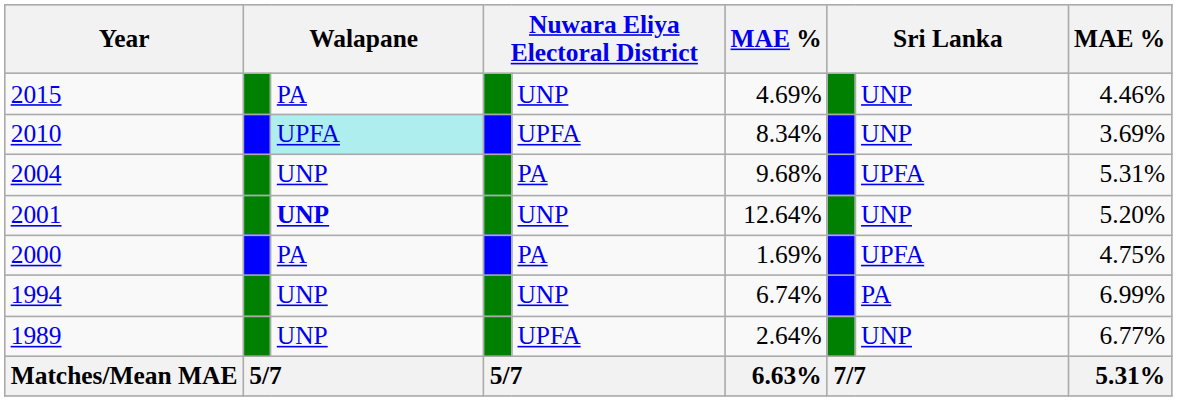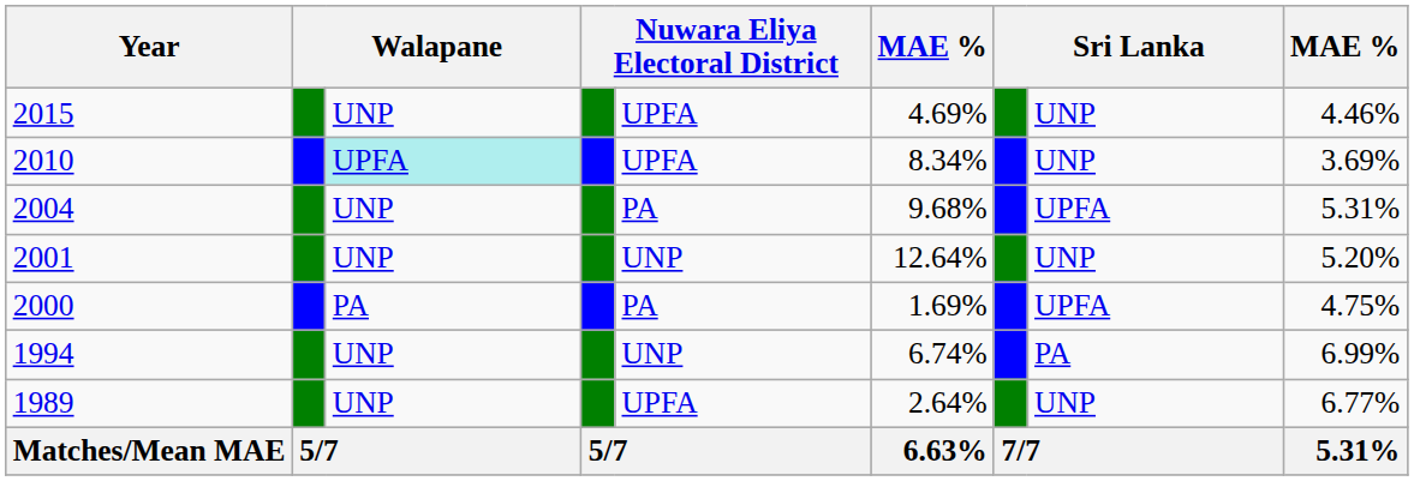 <table class="wikitable">
 <tr>
 <th>Year</th>
 <th colspan="2" width="144px">Walapane</th>
 <th colspan="2" width="144px"><a href='#'>Nuwara Eliya Electoral District</a></th>
 <th><a href='#'>MAE</a> %</th>
 <th colspan="2" width="144px">Sri Lanka</th>
 <th>MAE %</th>
 </tr>
 <tr>
 <td><a href='#'>2015</a></td>
 <td style="background-color:green;" width="10px"></td>
-<td style="text-align:left;"><a href='#'>PA</a></td>
+<td style="text-align:left;"><a href='#'>UNP</a></td>
 <td style="background-color:green;" width="10px"></td>
-<td style="text-align:left;"><a href='#'>UNP</a></td>
+<td style="text-align:left;"><a href='#'>UPFA</a></td>
 <td style="text-align:right;">4.69%</td>
 <td style="background-color:green;" width="10px"></td>
 <td style="text-align:left;"><a href='#'>UNP</a></td>
 <td style="text-align:right;">4.46%</td>
 </tr>
 <tr>
 <td><a href='#'>2010</a></td>
 <td style="background-color:blue;" width="10px"></td>
 <td style="background: paleturquoise; text-align:left;"><a href='#'>UPFA</a></td>
 <td style="background-color:blue;" width="10px"></td>
 <td style="text-align:left;"><a href='#'>UPFA</a></td>
 <td style="text-align:right;">8.34%</td>
 <td style="background-color:blue;" width="10px"></td>
 <td style="text-align:left;"><a href='#'>UNP</a></td>
 <td style="text-align:right;">3.69%</td>
 </tr>
 <tr>
 <td><a href='#'>2004</a></td>
 <td style="background-color:green;" width="10px"></td>
 <td style="text-align:left;"><a href='#'>UNP</a></td>
 <td style="background-color:green;" width="10px"></td>
 <td style="text-align:left;"><a href='#'>PA</a></td>
 <td style="text-align:right;">9.68%</td>
 <td style="background-color:blue;" width="10px"></td>
 <td style="text-align:left;"><a href='#'>UPFA</a></td>
 <td style="text-align:right;">5.31%</td>
 </tr>
 <tr>
 <td><a href='#'>2001</a></td>
 <td style="background-color:green;" width="10px"></td>
-<td style="text-align:left;"><strong><a href='#'>UNP</a></strong></td>
+<td style="text-align:left;"><a href='#'>UNP</a></td>
 <td style="background-color:green;" width="10px"></td>
 <td style="text-align:left;"><a href='#'>UNP</a></td>
 <td style="text-align:right;">12.64%</td>
 <td style="background-color:green;" width="10px"></td>
 <td style="text-align:left;"><a href='#'>UNP</a></td>
 <td style="text-align:right;">5.20%</td>
 </tr>
 <tr>
 <td><a href='#'>2000</a></td>
 <td style="background-color:blue;" width="10px"></td>
 <td style="text-align:left;"><a href='#'>PA</a></td>
 <td style="background-color:blue;" width="10px"></td>
 <td style="text-align:left;"><a href='#'>PA</a></td>
 <td style="text-align:right;">1.69%</td>
 <td style="background-color:blue;" width="10px"></td>
 <td style="text-align:left;"><a href='#'>UPFA</a></td>
 <td style="text-align:right;">4.75%</td>
 </tr>
 <tr>
 <td><a href='#'>1994</a></td>
 <td style="background-color:green;" width="10px"></td>
 <td style="text-align:left;"><a href='#'>UNP</a></td>
 <td style="background-color:green;" width="10px"></td>
 <td style="text-align:left;"><a href='#'>UNP</a></td>
 <td style="text-align:right;">6.74%</td>
 <td style="background-color:blue;" width="10px"></td>
 <td style="text-align:left;"><a href='#'>PA</a></td>
 <td style="text-align:right;">6.99%</td>
 </tr>
 <tr>
 <td><a href='#'>1989</a></td>
 <td style="background-color:green;" width="10px"></td>
 <td style="text-align:left;"><a href='#'>UNP</a></td>
 <td style="background-color:green;" width="10px"></td>
 <td style="text-align:left;"><a href='#'>UPFA</a></td>
 <td style="text-align:right;">2.64%</td>
 <td style="background-color:green;" width="10px"></td>
 <td style="text-align:left;"><a href='#'>UNP</a></td>
 <td style="text-align:right;">6.77%</td>
 </tr>
 <tr>
 <th>Matches/Mean MAE</th>
 <th style="text-align:left;"colspan="2" width="144px">5/7</th>
 <th style="text-align:left;"colspan="2" width="144px">5/7</th>
 <th style="text-align:right;">6.63%</th>
 <th style="text-align:left;"colspan="2" width="144px">7/7</th>
 <th style="text-align:right;">5.31%</th>
 </tr>
 </table>
